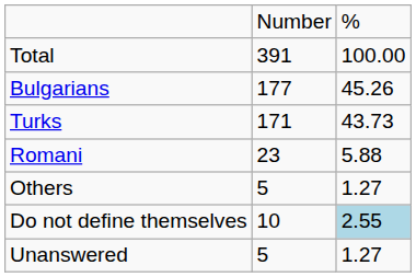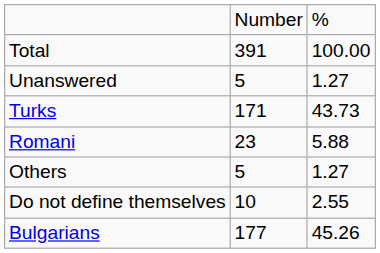 <table class="wikitable">
 <tr>
 <td></td>
 <td>Number</td>
 <td>%</td>
 </tr>
 <tr>
 <td>Total</td>
 <td>391</td>
 <td>100.00</td>
 </tr>
 <tr>
-<td><a href='#'>Bulgarians</a></td>
-<td>177</td>
-<td>45.26</td>
+<td>Unanswered</td>
+<td>5</td>
+<td>1.27</td>
 </tr>
 <tr>
 <td><a href='#'>Turks</a></td>
 <td>171</td>
 <td>43.73</td>
 </tr>
 <tr>
 <td><a href='#'>Romani</a></td>
 <td>23</td>
 <td>5.88</td>
 </tr>
 <tr>
 <td>Others</td>
 <td>5</td>
 <td>1.27</td>
 </tr>
 <tr>
 <td>Do not define themselves</td>
 <td>10</td>
-<td style="background: lightblue;">2.55</td>
+<td>2.55</td>
 </tr>
 <tr>
-<td>Unanswered</td>
-<td>5</td>
-<td>1.27</td>
+<td><a href='#'>Bulgarians</a></td>
+<td>177</td>
+<td>45.26</td>
 </tr>
 </table>
